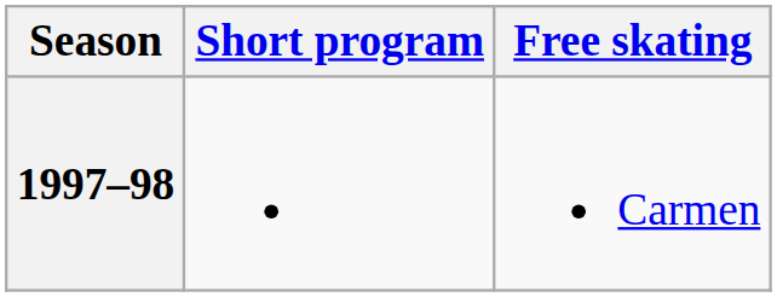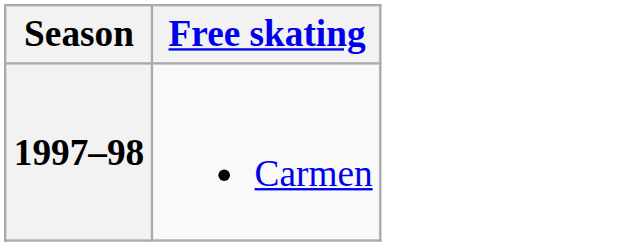 <table class=wikitable style=text-align:center>
 <tr>
 <th>Season</th>
-<th><a href='#'>Short program</a></th>
 <th><a href='#'>Free skating</a></th>
 </tr>
 <tr>
 <th>1997–98 <br> </th>
-<td><br><ul><li></li></ul></td>
 <td><br><ul><li><a href='#'>Carmen</a> <br></li></ul></td>
 </tr>
 </table>
